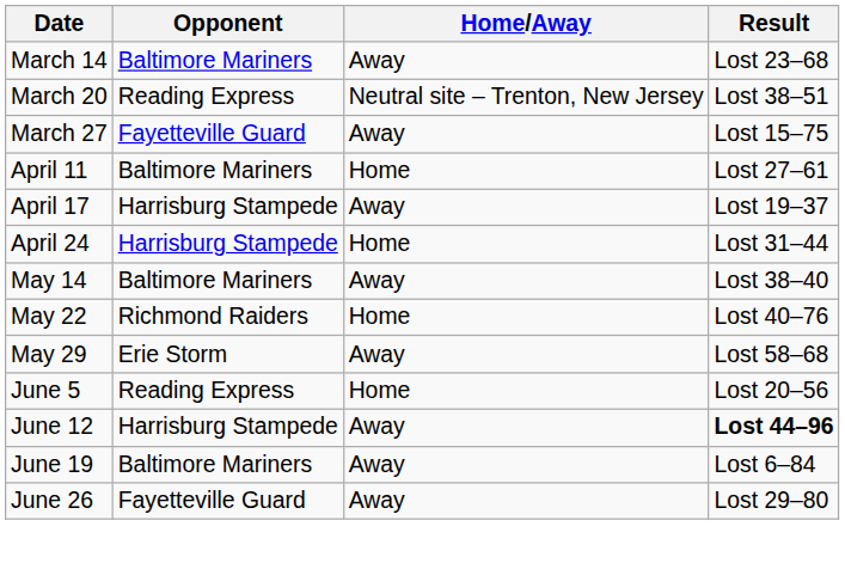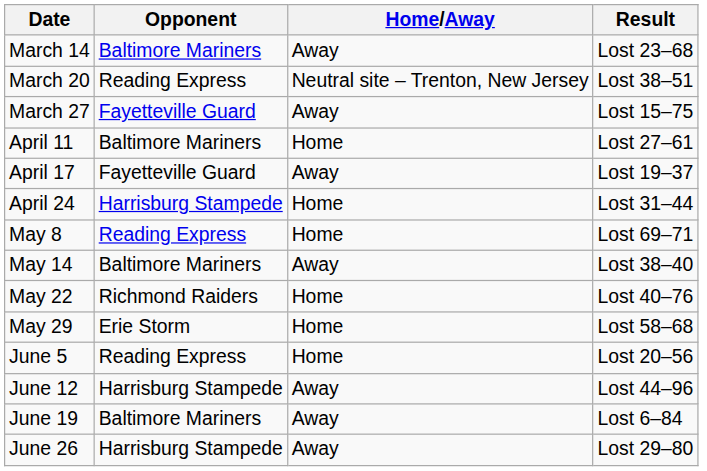 <table class="wikitable">
 <tr>
 <th>Date</th>
 <th>Opponent</th>
 <th><a href='#'>Home</a>/<a href='#'>Away</a></th>
 <th>Result</th>
 </tr>
 <tr>
 <td>March 14</td>
 <td><a href='#'>Baltimore Mariners</a></td>
 <td>Away</td>
 <td>Lost 23–68</td>
 </tr>
 <tr>
 <td>March 20</td>
 <td>Reading Express</td>
 <td>Neutral site – Trenton, New Jersey</td>
 <td>Lost 38–51</td>
 </tr>
 <tr>
 <td>March 27</td>
 <td><a href='#'>Fayetteville Guard</a></td>
 <td>Away</td>
 <td>Lost 15–75</td>
 </tr>
 <tr>
 <td>April 11</td>
 <td>Baltimore Mariners</td>
 <td>Home</td>
 <td>Lost 27–61</td>
 </tr>
 <tr>
 <td>April 17</td>
-<td>Harrisburg Stampede</td>
+<td>Fayetteville Guard</td>
 <td>Away</td>
 <td>Lost 19–37</td>
 </tr>
 <tr>
 <td>April 24</td>
 <td><a href='#'>Harrisburg Stampede</a></td>
 <td>Home</td>
 <td>Lost 31–44</td>
+</tr>
+<tr>
+<td>May 8</td>
+<td><a href='#'>Reading Express</a></td>
+<td>Home</td>
+<td>Lost 69–71</td>
 </tr>
 <tr>
 <td>May 14</td>
 <td>Baltimore Mariners</td>
 <td>Away</td>
 <td>Lost 38–40</td>
 </tr>
 <tr>
 <td>May 22</td>
 <td>Richmond Raiders</td>
 <td>Home</td>
 <td>Lost 40–76</td>
 </tr>
 <tr>
 <td>May 29</td>
 <td>Erie Storm</td>
-<td>Away</td>
+<td>Home</td>
 <td>Lost 58–68</td>
 </tr>
 <tr>
 <td>June 5</td>
 <td>Reading Express</td>
 <td>Home</td>
 <td>Lost 20–56</td>
 </tr>
 <tr>
 <td>June 12</td>
 <td>Harrisburg Stampede</td>
 <td>Away</td>
-<td><strong>Lost 44–96</strong></td>
+<td>Lost 44–96</td>
 </tr>
 <tr>
 <td>June 19</td>
 <td>Baltimore Mariners</td>
 <td>Away</td>
 <td>Lost 6–84</td>
 </tr>
 <tr>
 <td>June 26</td>
-<td>Fayetteville Guard</td>
+<td>Harrisburg Stampede</td>
 <td>Away</td>
 <td>Lost 29–80</td>
 </tr>
 </table>
